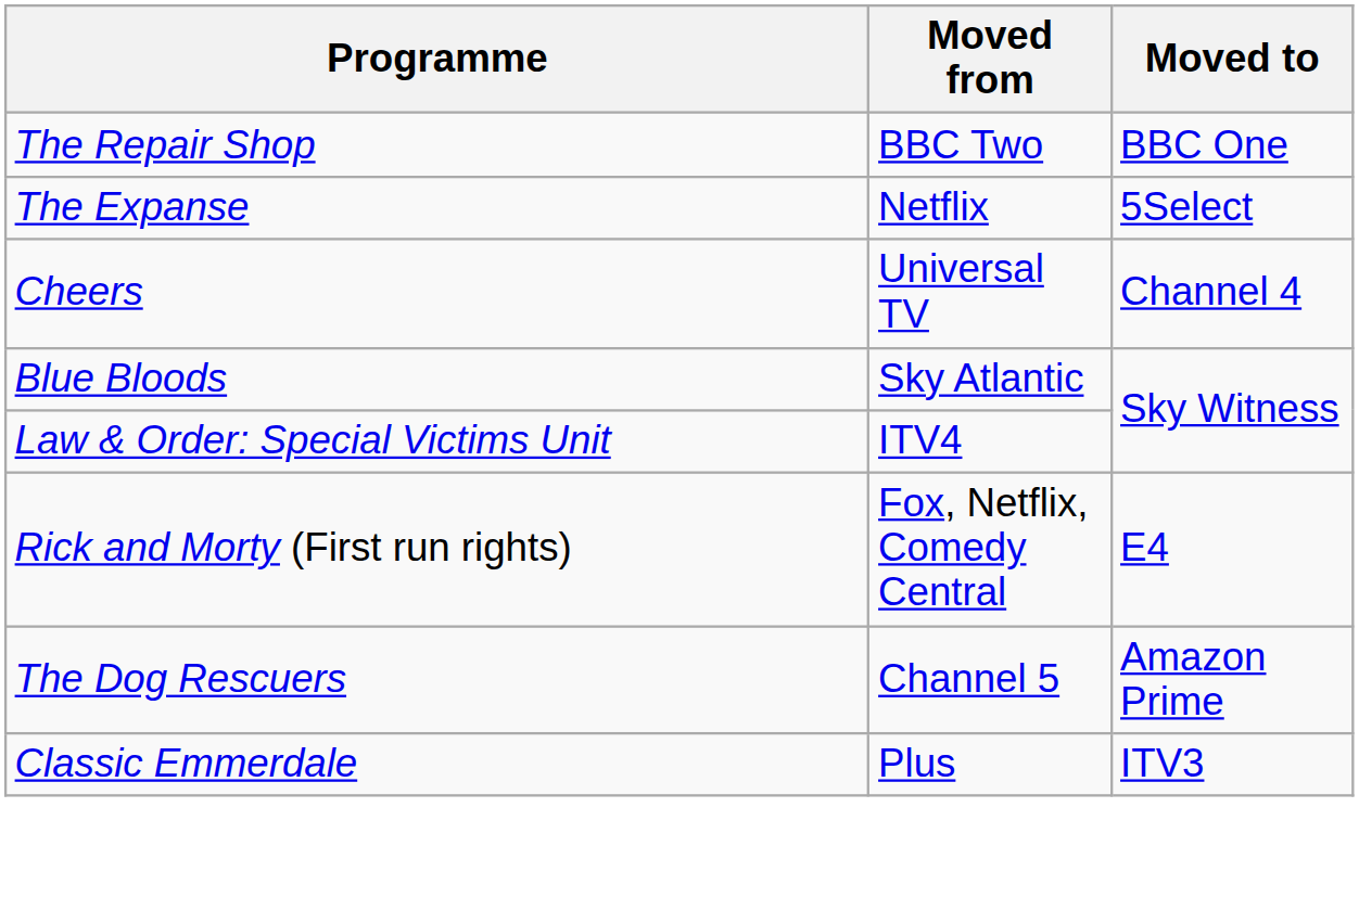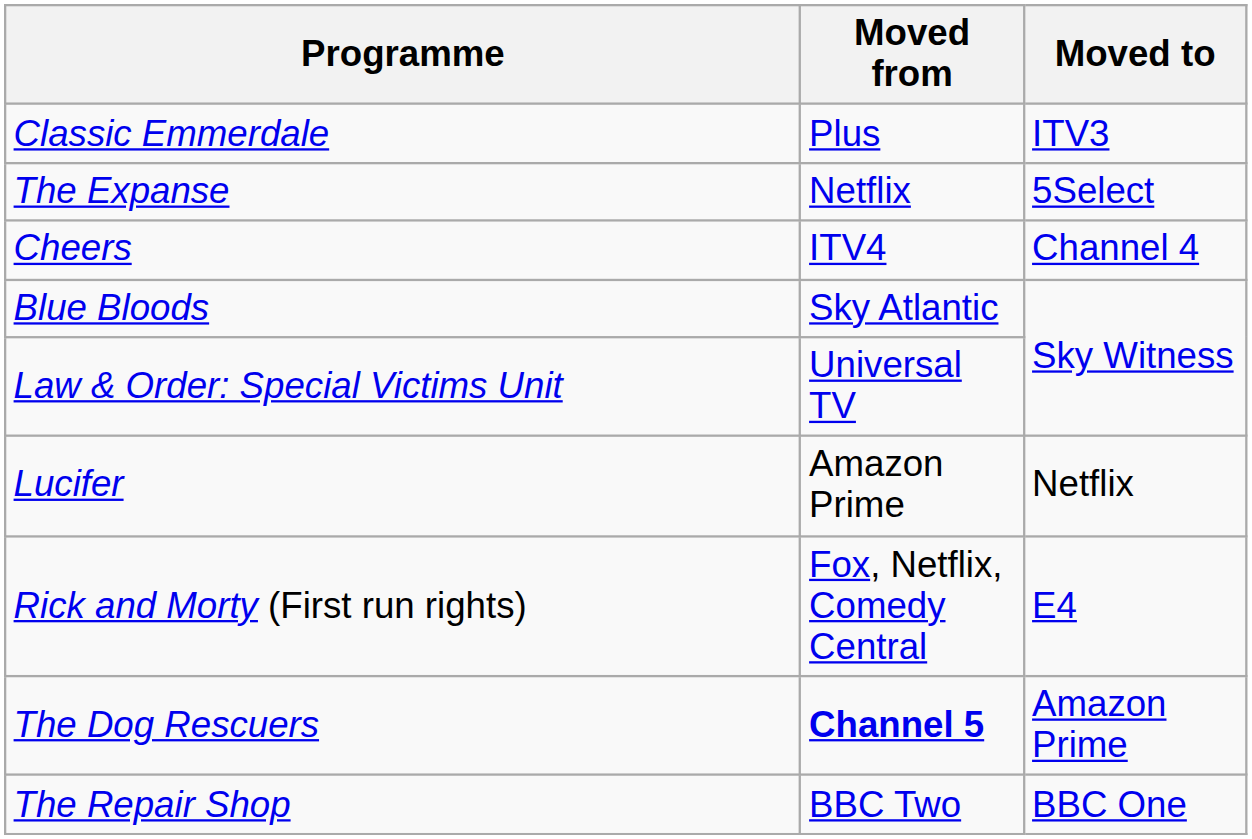 <table class="wikitable">
 <tr>
 <th width=340>Programme</th>
 <th width=90>Moved from</th>
 <th width=90>Moved to</th>
 </tr>
 <tr>
-<td><em><a href='#'>The Repair Shop</a></em></td>
-<td><a href='#'>BBC Two</a></td>
-<td><a href='#'>BBC One</a></td>
+<td><em><a href='#'>Classic Emmerdale</a></em></td>
+<td><a href='#'>Plus</a></td>
+<td><a href='#'>ITV3</a></td>
 </tr>
 <tr>
 <td><em><a href='#'>The Expanse</a></em></td>
 <td><a href='#'>Netflix</a></td>
 <td><a href='#'>5Select</a></td>
 </tr>
 <tr>
 <td><em><a href='#'>Cheers</a></em></td>
-<td><a href='#'>Universal TV</a></td>
+<td><a href='#'>ITV4</a></td>
 <td><a href='#'>Channel 4</a></td>
 </tr>
 <tr>
 <td><em><a href='#'>Blue Bloods</a></em></td>
 <td><a href='#'>Sky Atlantic</a></td>
 <td rowspan=2><a href='#'>Sky Witness</a></td>
 </tr>
 <tr>
 <td><em><a href='#'>Law & Order: Special Victims Unit</a></em></td>
-<td><a href='#'>ITV4</a></td>
+<td><a href='#'>Universal TV</a></td>
+</tr>
+<tr>
+<td><em><a href='#'>Lucifer</a></em></td>
+<td>Amazon Prime</td>
+<td>Netflix</td>
 </tr>
 <tr>
 <td><em><a href='#'>Rick and Morty</a></em> (First run rights)</td>
 <td><a href='#'>Fox</a>, Netflix, <a href='#'>Comedy Central</a></td>
 <td><a href='#'>E4</a></td>
 </tr>
 <tr>
 <td><em><a href='#'>The Dog Rescuers</a></em></td>
-<td><a href='#'>Channel 5</a></td>
+<td><strong><a href='#'>Channel 5</a></strong></td>
 <td><a href='#'>Amazon Prime</a></td>
 </tr>
 <tr>
-<td><em><a href='#'>Classic Emmerdale</a></em></td>
-<td><a href='#'>Plus</a></td>
-<td><a href='#'>ITV3</a></td>
+<td><em><a href='#'>The Repair Shop</a></em></td>
+<td><a href='#'>BBC Two</a></td>
+<td><a href='#'>BBC One</a></td>
 </tr>
 </table>
